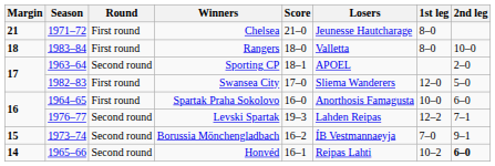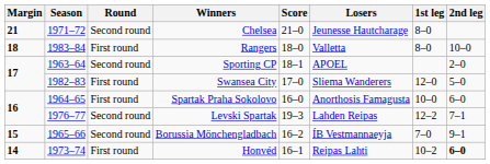 <table class="wikitable">
 <tr>
 <th>Margin</th>
 <th>Season</th>
 <th>Round</th>
 <th>Winners</th>
 <th>Score</th>
 <th>Losers</th>
 <th>1st leg</th>
 <th>2nd leg</th>
 </tr>
 <tr>
 <td><strong>21</strong></td>
 <td><a href='#'>1971–72</a></td>
-<td>First round</td>
+<td>Second round</td>
 <td style="text-align:right"><a href='#'>Chelsea</a> </td>
 <td>21–0</td>
 <td> <a href='#'>Jeunesse Hautcharage</a></td>
 <td>8–0</td>
 <td></td>
 </tr>
 <tr>
 <td><strong>18</strong></td>
 <td><a href='#'>1983–84</a></td>
 <td>First round</td>
 <td style="text-align:right"><a href='#'>Rangers</a> </td>
 <td>18–0</td>
 <td> <a href='#'>Valletta</a></td>
 <td>8–0</td>
 <td>10–0</td>
 </tr>
 <tr>
 <td rowspan=2><strong>17</strong></td>
 <td><a href='#'>1963–64</a></td>
 <td>Second round</td>
 <td style="text-align:right"><a href='#'>Sporting CP</a> </td>
 <td>18–1</td>
 <td> <a href='#'>APOEL</a></td>
 <td></td>
 <td>2–0</td>
 </tr>
 <tr>
 <td><a href='#'>1982–83</a></td>
 <td>First round</td>
 <td style="text-align:right"><a href='#'>Swansea City</a> </td>
 <td>17–0</td>
 <td> <a href='#'>Sliema Wanderers</a></td>
 <td>12–0</td>
 <td>5–0</td>
 </tr>
 <tr>
 <td rowspan=2><strong>16</strong></td>
 <td><a href='#'>1964–65</a></td>
 <td>First round</td>
 <td style="text-align:right"><a href='#'>Spartak Praha Sokolovo</a> </td>
 <td>16–0</td>
 <td> <a href='#'>Anorthosis Famagusta</a></td>
 <td>10–0</td>
 <td>6–0</td>
 </tr>
 <tr>
 <td><a href='#'>1976–77</a></td>
 <td>Second round</td>
 <td style="text-align:right"><a href='#'>Levski Spartak</a> </td>
 <td>19–3</td>
 <td> <a href='#'>Lahden Reipas</a></td>
 <td>12–2</td>
 <td>7–1</td>
 </tr>
 <tr>
 <td><strong>15</strong></td>
-<td><a href='#'>1973–74</a></td>
+<td><a href='#'>1965–66</a></td>
 <td>Second round</td>
 <td style="text-align:right"><a href='#'>Borussia Mönchengladbach</a> </td>
 <td>16–2</td>
 <td> <a href='#'>ÍB Vestmannaeyja</a></td>
 <td>7–0</td>
 <td>9–1</td>
 </tr>
 <tr>
 <td><strong>14</strong></td>
-<td><a href='#'>1965–66</a></td>
-<td>Second round</td>
+<td><a href='#'>1973–74</a></td>
+<td>First round</td>
 <td style="text-align:right"><a href='#'>Honvéd</a> </td>
 <td>16–1</td>
 <td> <a href='#'>Reipas Lahti</a></td>
 <td>10–2</td>
 <td><strong>6–0</strong></td>
 </tr>
 </table>
